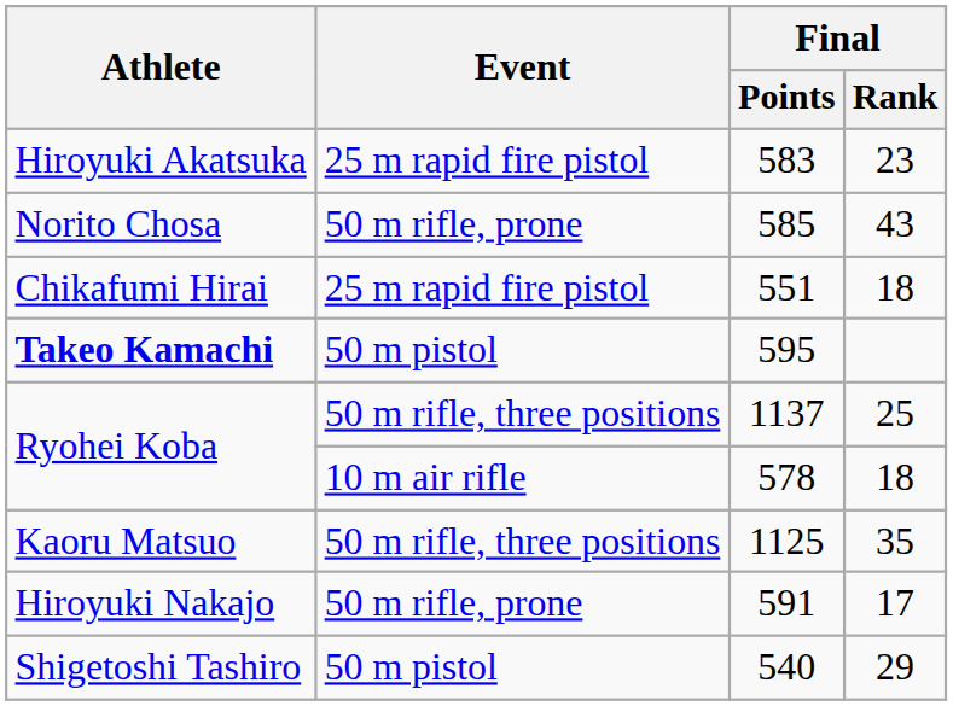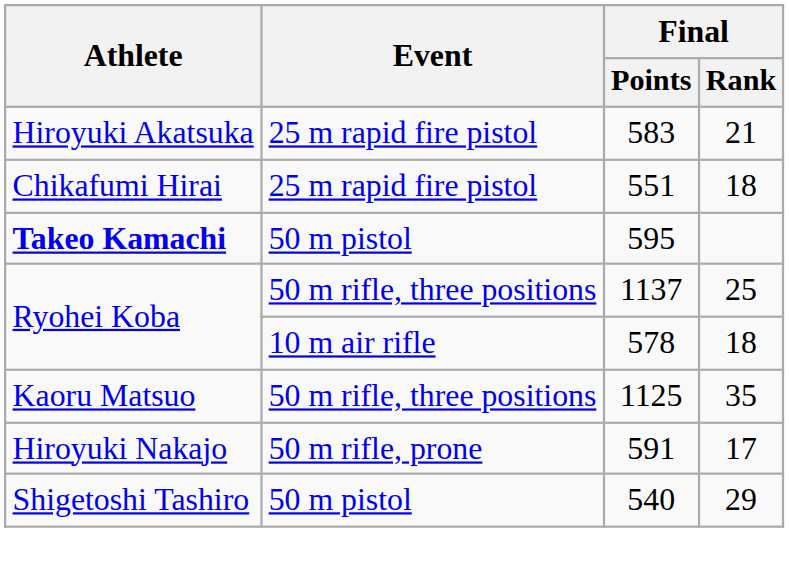 <table class="wikitable" style="font-size:90%">
 <tr>
 <th rowspan="2">Athlete</th>
 <th rowspan="2">Event</th>
 <th colspan=2>Final</th>
 </tr>
 <tr style="font-size:95%">
 <th>Points</th>
 <th>Rank</th>
 </tr>
 <tr align=center>
 <td align=left><a href='#'>Hiroyuki Akatsuka</a></td>
 <td align=left rowspan=1><a href='#'>25 m rapid fire pistol</a></td>
 <td>583</td>
-<td>23</td>
-</tr>
-<tr align=center>
-<td align=left><a href='#'>Norito Chosa</a></td>
-<td align=left><a href='#'>50 m rifle, prone</a></td>
-<td>585</td>
-<td>43</td>
+<td>21</td>
 </tr>
 <tr align=center>
 <td align=left><a href='#'>Chikafumi Hirai</a></td>
 <td align=left rowspan=1><a href='#'>25 m rapid fire pistol</a></td>
 <td>551</td>
 <td>18</td>
 </tr>
 <tr align=center>
 <td align=left><strong><a href='#'>Takeo Kamachi</a></strong></td>
 <td align=left rowspan=1><a href='#'>50 m pistol</a></td>
 <td>595</td>
 <td></td>
 </tr>
 <tr align=center>
 <td align=left rowspan=2><a href='#'>Ryohei Koba</a></td>
 <td align=left><a href='#'>50 m rifle, three positions</a></td>
 <td>1137</td>
 <td>25</td>
 </tr>
 <tr align=center>
 <td align=left><a href='#'>10 m air rifle</a></td>
 <td>578</td>
 <td>18</td>
 </tr>
 <tr align=center>
 <td align=left rowspan=1><a href='#'>Kaoru Matsuo</a></td>
 <td align=left><a href='#'>50 m rifle, three positions</a></td>
 <td>1125</td>
 <td>35</td>
 </tr>
 <tr align=center>
 <td align=left><a href='#'>Hiroyuki Nakajo</a></td>
 <td align=left><a href='#'>50 m rifle, prone</a></td>
 <td>591</td>
 <td>17</td>
 </tr>
 <tr align=center>
 <td align=left><a href='#'>Shigetoshi Tashiro</a></td>
 <td align=left rowspan=1><a href='#'>50 m pistol</a></td>
 <td>540</td>
 <td>29</td>
 </tr>
 </table>
